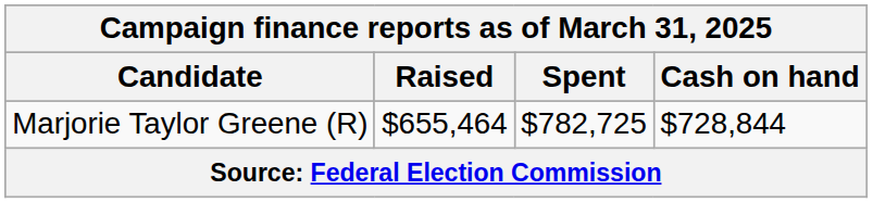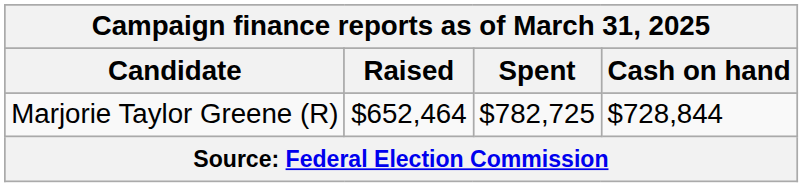 <table class="wikitable sortable">
 <tr>
 <th colspan=4>Campaign finance reports as of March 31, 2025</th>
 </tr>
 <tr style="text-align:center;">
 <th>Candidate</th>
 <th>Raised</th>
 <th>Spent</th>
 <th>Cash on hand</th>
 </tr>
 <tr>
 <td>Marjorie Taylor Greene (R)</td>
-<td>$655,464</td>
+<td>$652,464</td>
 <td>$782,725</td>
 <td>$728,844</td>
 </tr>
 <tr>
 <th colspan="4"><small>Source: <a href='#'>Federal Election Commission</a></small></th>
 </tr>
 </table>
